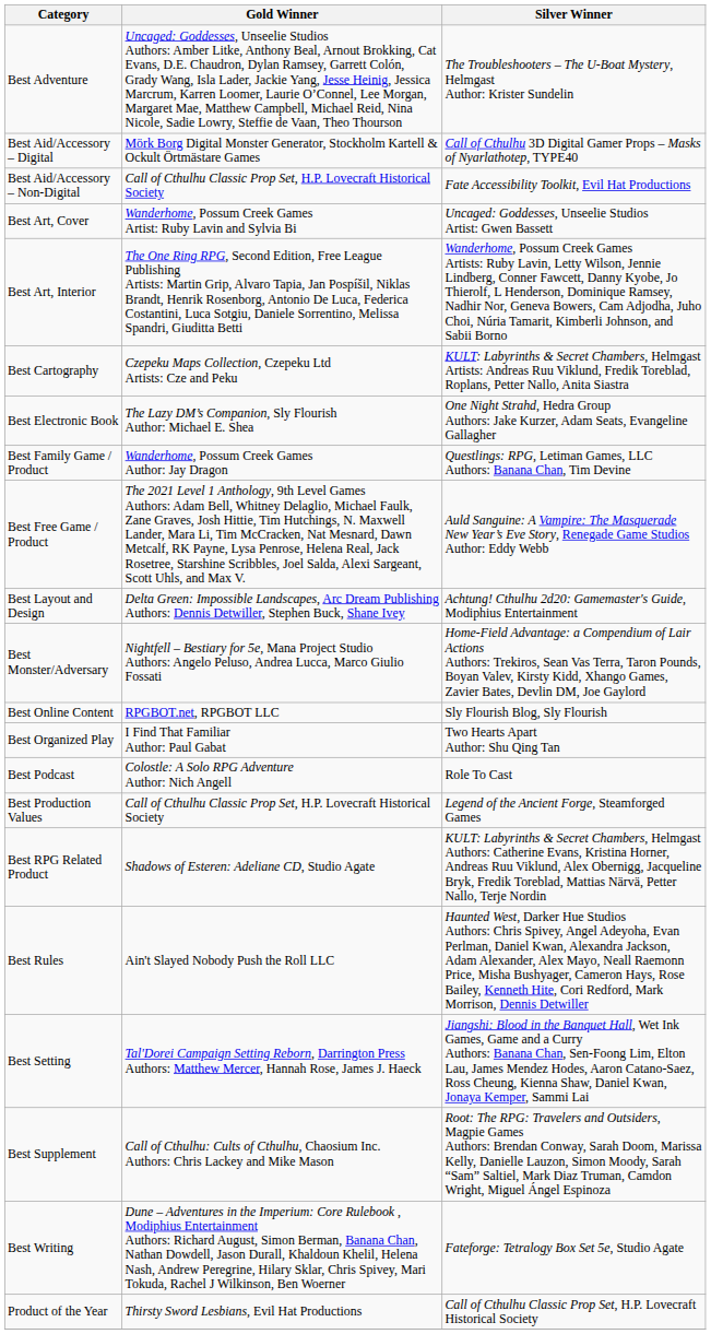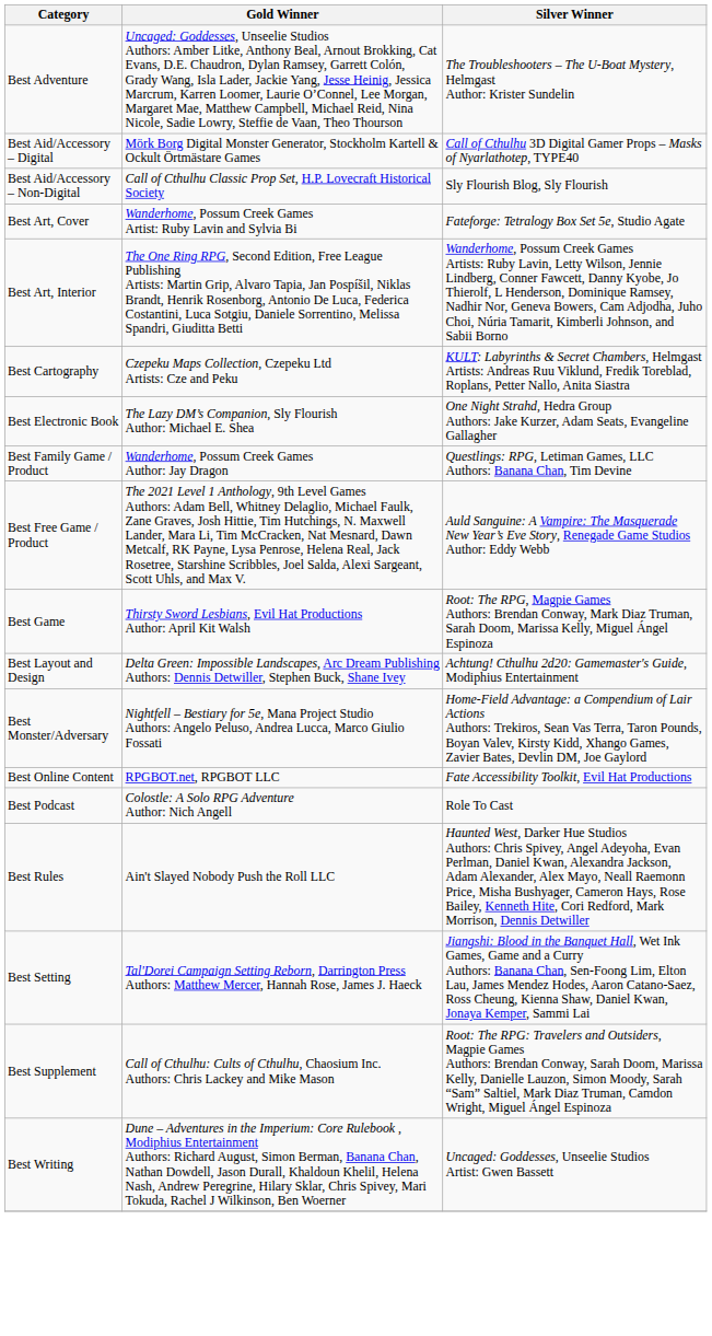 <table class="wikitable">
 <tr>
 <th>Category</th>
 <th>Gold Winner</th>
 <th>Silver Winner</th>
 </tr>
 <tr>
 <td>Best Adventure</td>
 <td><em><a href='#'>Uncaged: Goddesses</a></em>, Unseelie Studios<br>Authors: Amber Litke, Anthony Beal, Arnout Brokking, Cat Evans, D.E. Chaudron, Dylan Ramsey, Garrett Colón, Grady Wang, Isla Lader, Jackie Yang, <a href='#'>Jesse Heinig</a>, Jessica Marcrum, Karren Loomer, Laurie O’Connel, Lee Morgan, Margaret Mae, Matthew Campbell, Michael Reid, Nina Nicole, Sadie Lowry, Steffie de Vaan, Theo Thourson</td>
 <td><em>The Troubleshooters – The U-Boat Mystery</em>, Helmgast<br>Author: Krister Sundelin</td>
 </tr>
 <tr>
 <td>Best Aid/Accessory – Digital</td>
 <td><a href='#'>Mörk Borg</a> Digital Monster Generator, Stockholm Kartell & Ockult Örtmästare Games</td>
 <td><em><a href='#'>Call of Cthulhu</a></em> 3D Digital Gamer Props – <em>Masks of Nyarlathotep</em>, TYPE40</td>
 </tr>
 <tr>
 <td>Best Aid/Accessory – Non-Digital</td>
 <td><em>Call of Cthulhu Classic Prop Set</em>, <a href='#'>H.P. Lovecraft Historical Society</a></td>
-<td><em>Fate Accessibility Toolkit</em>, <a href='#'>Evil Hat Productions</a></td>
+<td>Sly Flourish Blog, Sly Flourish</td>
 </tr>
 <tr>
 <td>Best Art, Cover</td>
 <td><em><a href='#'>Wanderhome</a></em>, Possum Creek Games<br>Artist: Ruby Lavin and Sylvia Bi</td>
-<td><em>Uncaged: Goddesses</em>, Unseelie Studios<br>Artist: Gwen Bassett</td>
+<td><em>Fateforge: Tetralogy Box Set 5e</em>, Studio Agate</td>
 </tr>
 <tr>
 <td>Best Art, Interior</td>
 <td><em><a href='#'>The One Ring RPG</a></em>, Second Edition, Free League Publishing<br>Artists: Martin Grip, Alvaro Tapia, Jan Pospíšil, Niklas Brandt, Henrik Rosenborg, Antonio De Luca, Federica Costantini, Luca Sotgiu, Daniele Sorrentino, Melissa Spandri, Giuditta Betti</td>
 <td><em><a href='#'>Wanderhome</a></em>, Possum Creek Games<br>Artists: Ruby Lavin, Letty Wilson, Jennie Lindberg, Conner Fawcett, Danny Kyobe, Jo Thierolf, L Henderson, Dominique Ramsey, Nadhir Nor, Geneva Bowers, Cam Adjodha, Juho Choi, Núria Tamarit, Kimberli Johnson, and Sabii Borno</td>
 </tr>
 <tr>
 <td>Best Cartography</td>
 <td><em>Czepeku Maps Collection</em>, Czepeku Ltd<br>Artists: Cze and Peku</td>
 <td><em><a href='#'>KULT</a>: Labyrinths & Secret Chambers</em>, Helmgast<br>Artists: Andreas Ruu Viklund, Fredik Toreblad, Roplans, Petter Nallo, Anita Siastra</td>
 </tr>
 <tr>
 <td>Best Electronic Book</td>
 <td><em>The Lazy DM’s Companion</em>, Sly Flourish<br>Author: Michael E. Shea</td>
 <td><em>One Night Strahd</em>, Hedra Group<br>Authors: Jake Kurzer, Adam Seats, Evangeline Gallagher</td>
 </tr>
 <tr>
 <td>Best Family Game / Product</td>
 <td><em><a href='#'>Wanderhome</a></em>, Possum Creek Games<br>Author: Jay Dragon</td>
 <td><em>Questlings: RPG</em>, Letiman Games, LLC<br>Authors: <a href='#'>Banana Chan</a>, Tim Devine</td>
 </tr>
 <tr>
 <td>Best Free Game / Product</td>
 <td><em>The 2021 Level 1 Anthology</em>, 9th Level Games<br>Authors: Adam Bell, Whitney Delaglio, Michael Faulk, Zane Graves, Josh Hittie, Tim Hutchings, N. Maxwell Lander, Mara Li, Tim McCracken, Nat Mesnard, Dawn Metcalf, RK Payne, Lysa Penrose, Helena Real, Jack Rosetree, Starshine Scribbles, Joel Salda, Alexi Sargeant, Scott Uhls, and Max V.</td>
 <td><em>Auld Sanguine: A <a href='#'>Vampire: The Masquerade</a> New Year’s Eve Story</em>, <a href='#'>Renegade Game Studios</a><br>Author: Eddy Webb</td>
 </tr>
 <tr>
+<td>Best Game</td>
+<td><em><a href='#'>Thirsty Sword Lesbians</a></em>, <a href='#'>Evil Hat Productions</a><br>Author: April Kit Walsh</td>
+<td><em>Root: The RPG</em>, <a href='#'>Magpie Games</a><br>Authors: Brendan Conway, Mark Diaz Truman, Sarah Doom, Marissa Kelly, Miguel Ángel Espinoza</td>
+</tr>
+<tr>
 <td>Best Layout and Design</td>
 <td><em>Delta Green: Impossible Landscapes</em>, <a href='#'>Arc Dream Publishing</a><br>Authors: <a href='#'>Dennis Detwiller</a>, Stephen Buck, <a href='#'>Shane Ivey</a></td>
 <td><em>Achtung! Cthulhu 2d20: Gamemaster's Guide</em>, Modiphius Entertainment</td>
 </tr>
 <tr>
 <td>Best Monster/Adversary</td>
 <td><em>Nightfell – Bestiary for 5e</em>, Mana Project Studio<br>Authors: Angelo Peluso, Andrea Lucca, Marco Giulio Fossati</td>
 <td><em>Home-Field Advantage: a Compendium of Lair Actions</em><br>Authors: Trekiros, Sean Vas Terra, Taron Pounds, Boyan Valev, Kirsty Kidd, Xhango Games, Zavier Bates, Devlin DM, Joe Gaylord</td>
 </tr>
 <tr>
 <td>Best Online Content</td>
 <td><a href='#'>RPGBOT.net</a>, RPGBOT LLC</td>
-<td>Sly Flourish Blog, Sly Flourish</td>
-</tr>
-<tr>
-<td>Best Organized Play</td>
-<td>I Find That Familiar<br>Author: Paul Gabat</td>
-<td>Two Hearts Apart<br>Author: Shu Qing Tan</td>
+<td><em>Fate Accessibility Toolkit</em>, <a href='#'>Evil Hat Productions</a></td>
 </tr>
 <tr>
 <td>Best Podcast</td>
 <td><em>Colostle: A Solo RPG Adventure</em><br>Author: Nich Angell</td>
 <td>Role To Cast</td>
-</tr>
-<tr>
-<td>Best Production Values</td>
-<td><em>Call of Cthulhu Classic Prop Set</em>,  H.P. Lovecraft Historical Society</td>
-<td><em>Legend of the Ancient Forge</em>, Steamforged Games</td>
-</tr>
-<tr>
-<td>Best RPG Related Product</td>
-<td><em>Shadows of Esteren: Adeliane CD</em>, Studio Agate</td>
-<td><em>KULT: Labyrinths & Secret Chambers</em>, Helmgast<br>Authors: Catherine Evans, Kristina Horner, Andreas Ruu Viklund, Alex Obernigg, Jacqueline Bryk, Fredik Toreblad, Mattias Närvä, Petter Nallo, Terje Nordin</td>
 </tr>
 <tr>
 <td>Best Rules</td>
 <td>Ain't Slayed Nobody Push the Roll LLC</td>
 <td><em>Haunted West</em>, Darker Hue Studios<br>Authors: Chris Spivey, Angel Adeyoha, Evan Perlman, Daniel Kwan, Alexandra Jackson, Adam Alexander, Alex Mayo, Neall Raemonn Price, Misha Bushyager, Cameron Hays, Rose Bailey, <a href='#'>Kenneth Hite</a>, Cori Redford, Mark Morrison, <a href='#'>Dennis Detwiller</a></td>
 </tr>
 <tr>
 <td>Best Setting</td>
 <td><em><a href='#'>Tal'Dorei Campaign Setting Reborn</a></em>, <a href='#'>Darrington Press</a><br>Authors: <a href='#'>Matthew Mercer</a>, Hannah Rose, James J. Haeck</td>
 <td><em><a href='#'>Jiangshi: Blood in the Banquet Hall</a></em>, Wet Ink Games, Game and a Curry<br>Authors: <a href='#'>Banana Chan</a>, Sen-Foong Lim, Elton Lau, James Mendez Hodes, Aaron Catano-Saez, Ross Cheung, Kienna Shaw, Daniel Kwan, <a href='#'>Jonaya Kemper</a>, Sammi Lai</td>
 </tr>
 <tr>
 <td>Best Supplement</td>
 <td><em>Call of Cthulhu: Cults of Cthulhu</em>, Chaosium Inc.<br>Authors: Chris Lackey and Mike Mason</td>
 <td><em>Root: The RPG: Travelers and Outsiders</em>, Magpie Games<br>Authors: Brendan Conway, Sarah Doom, Marissa Kelly, Danielle Lauzon, Simon Moody, Sarah “Sam” Saltiel, Mark Diaz Truman, Camdon Wright, Miguel Ángel Espinoza</td>
 </tr>
 <tr>
 <td>Best Writing</td>
 <td><em>Dune – Adventures in the Imperium: Core Rulebook</em> , <a href='#'>Modiphius Entertainment</a><br>Authors: Richard August, Simon Berman, <a href='#'>Banana Chan</a>, Nathan Dowdell, Jason Durall, Khaldoun Khelil, Helena Nash, Andrew Peregrine, Hilary Sklar, Chris Spivey, Mari Tokuda, Rachel J Wilkinson, Ben Woerner</td>
-<td><em>Fateforge: Tetralogy Box Set 5e</em>, Studio Agate</td>
-</tr>
-<tr>
-<td>Product of the Year</td>
-<td><em>Thirsty Sword Lesbians</em>, Evil Hat Productions</td>
-<td><em>Call of Cthulhu Classic Prop Set</em>, H.P. Lovecraft Historical Society</td>
+<td><em>Uncaged: Goddesses</em>, Unseelie Studios<br>Artist: Gwen Bassett</td>
 </tr>
 <tr>
 </tr>
 </table>
